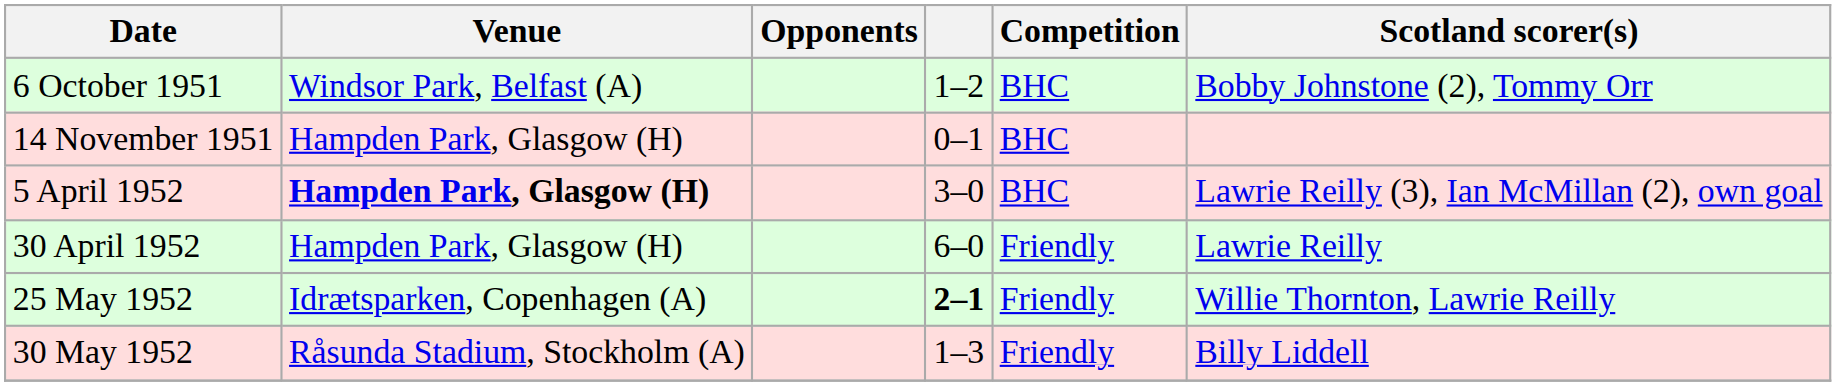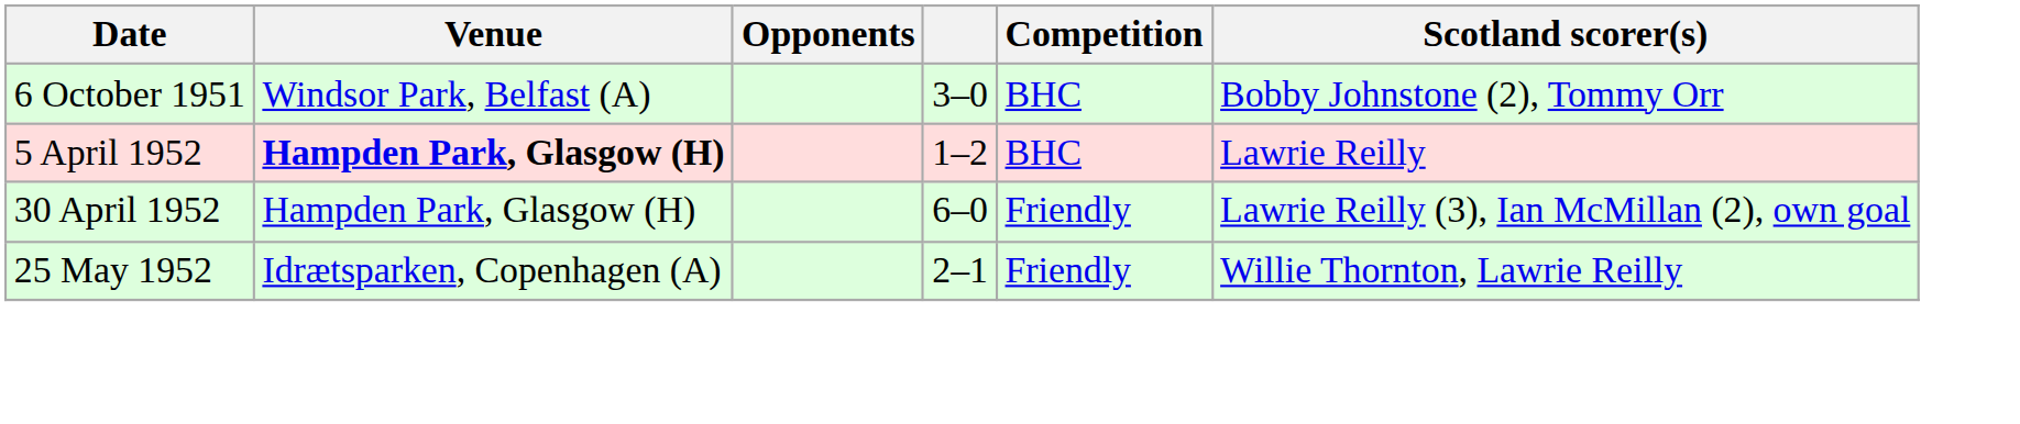 <table class="wikitable">
 <tr>
 <th>Date</th>
 <th>Venue</th>
 <th>Opponents</th>
 <th></th>
 <th>Competition</th>
 <th>Scotland scorer(s)</th>
 </tr>
 <tr bgcolor=#ddffdd>
 <td>6 October 1951</td>
 <td><a href='#'>Windsor Park</a>, <a href='#'>Belfast</a> (A)</td>
 <td></td>
-<td align=center>1–2</td>
+<td align=center>3–0</td>
 <td><a href='#'>BHC</a></td>
 <td><a href='#'>Bobby Johnstone</a> (2), <a href='#'>Tommy Orr</a></td>
-</tr>
-<tr bgcolor=#ffdddd>
-<td>14 November 1951</td>
-<td><a href='#'>Hampden Park</a>, Glasgow (H)</td>
-<td></td>
-<td align=center>0–1</td>
-<td><a href='#'>BHC</a></td>
-<td></td>
 </tr>
 <tr bgcolor=#ffdddd>
 <td>5 April 1952</td>
 <td><strong><a href='#'>Hampden Park</a>, Glasgow (H)</strong></td>
 <td></td>
-<td align=center>3–0</td>
+<td align=center>1–2</td>
 <td><a href='#'>BHC</a></td>
-<td><a href='#'>Lawrie Reilly</a> (3), <a href='#'>Ian McMillan</a> (2), <a href='#'>own goal</a></td>
+<td><a href='#'>Lawrie Reilly</a></td>
 </tr>
 <tr bgcolor=#ddffdd>
 <td>30 April 1952</td>
 <td><a href='#'>Hampden Park</a>, Glasgow (H)</td>
 <td></td>
 <td align=center>6–0</td>
 <td><a href='#'>Friendly</a></td>
-<td><a href='#'>Lawrie Reilly</a></td>
+<td><a href='#'>Lawrie Reilly</a> (3), <a href='#'>Ian McMillan</a> (2), <a href='#'>own goal</a></td>
 </tr>
 <tr bgcolor=#ddffdd>
 <td>25 May 1952</td>
 <td><a href='#'>Idrætsparken</a>, Copenhagen (A)</td>
 <td></td>
-<td align=center><strong>2–1</strong></td>
+<td align=center>2–1</td>
 <td><a href='#'>Friendly</a></td>
 <td><a href='#'>Willie Thornton</a>, <a href='#'>Lawrie Reilly</a></td>
-</tr>
-<tr bgcolor=#ffdddd>
-<td>30 May 1952</td>
-<td><a href='#'>Råsunda Stadium</a>, Stockholm (A)</td>
-<td></td>
-<td align=center>1–3</td>
-<td><a href='#'>Friendly</a></td>
-<td><a href='#'>Billy Liddell</a></td>
 </tr>
 <tr>
 </tr>
 </table>
